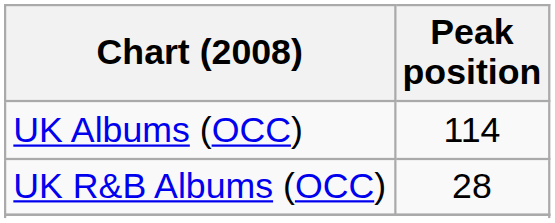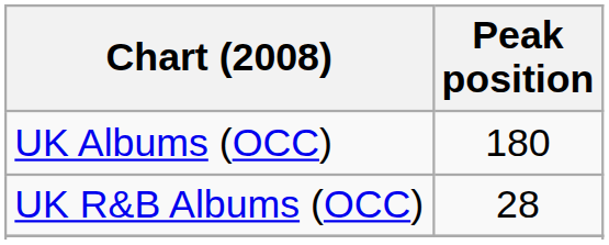 <table class="wikitable sortable">
 <tr>
 <th>Chart (2008)</th>
 <th>Peak<br>position</th>
 </tr>
 <tr>
 <td><a href='#'>UK Albums</a> (<a href='#'>OCC</a>)</td>
-<td align="center">114</td>
+<td align="center">180</td>
 </tr>
 <tr>
 <td><a href='#'>UK R&B Albums</a> (<a href='#'>OCC</a>)</td>
 <td align="center">28</td>
 </tr>
 <tr>
 </tr>
 <tr>
 </tr>
 </table>
